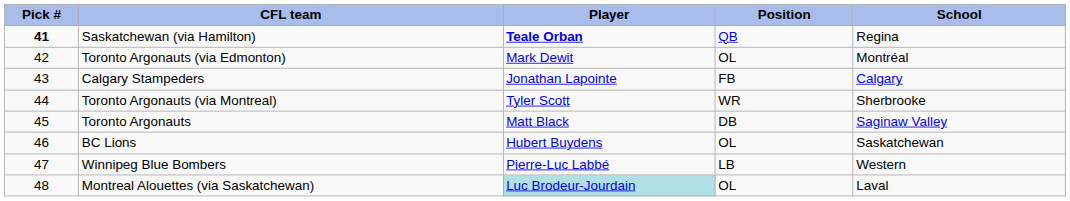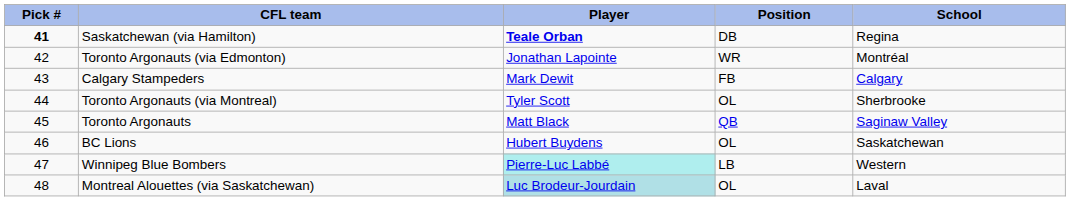 <table class="wikitable" style="width: 100%">
 <tr>
 <th style="background:#A8BDEC;" width=7%>Pick #</th>
 <th width=40% style="background:#A8BDEC;">CFL team</th>
 <th width=20% style="background:#A8BDEC;">Player</th>
 <th width=13% style="background:#A8BDEC;">Position</th>
 <th width=20% style="background:#A8BDEC;">School</th>
 </tr>
 <tr>
 <td align=center><strong>41</strong></td>
 <td>Saskatchewan (via Hamilton)</td>
 <td><strong><a href='#'>Teale Orban</a></strong></td>
-<td><a href='#'>QB</a></td>
+<td>DB</td>
 <td>Regina</td>
 </tr>
 <tr>
 <td align=center>42</td>
 <td>Toronto Argonauts (via Edmonton)</td>
-<td><a href='#'>Mark Dewit</a></td>
-<td>OL</td>
+<td><a href='#'>Jonathan Lapointe</a></td>
+<td>WR</td>
 <td>Montréal</td>
 </tr>
 <tr>
 <td align=center>43</td>
 <td>Calgary Stampeders</td>
-<td><a href='#'>Jonathan Lapointe</a></td>
+<td><a href='#'>Mark Dewit</a></td>
 <td>FB</td>
 <td><a href='#'>Calgary</a></td>
 </tr>
 <tr>
 <td align=center>44</td>
 <td>Toronto Argonauts (via Montreal)</td>
 <td><a href='#'>Tyler Scott</a></td>
-<td>WR</td>
+<td>OL</td>
 <td>Sherbrooke</td>
 </tr>
 <tr>
 <td align=center>45</td>
 <td>Toronto Argonauts</td>
 <td><a href='#'>Matt Black</a></td>
-<td>DB</td>
+<td><a href='#'>QB</a></td>
 <td><a href='#'>Saginaw Valley</a></td>
 </tr>
 <tr>
 <td align=center>46</td>
 <td>BC Lions</td>
 <td><a href='#'>Hubert Buydens</a></td>
 <td>OL</td>
 <td>Saskatchewan</td>
 </tr>
 <tr>
 <td align=center>47</td>
 <td>Winnipeg Blue Bombers</td>
-<td><a href='#'>Pierre-Luc Labbé</a></td>
+<td style="background: paleturquoise;"><a href='#'>Pierre-Luc Labbé</a></td>
 <td>LB</td>
 <td>Western</td>
 </tr>
 <tr>
 <td align=center>48</td>
 <td>Montreal Alouettes (via Saskatchewan)</td>
 <td bgcolor="#B0E0E6"><a href='#'>Luc Brodeur-Jourdain</a></td>
 <td>OL</td>
 <td>Laval</td>
 </tr>
 </table>
